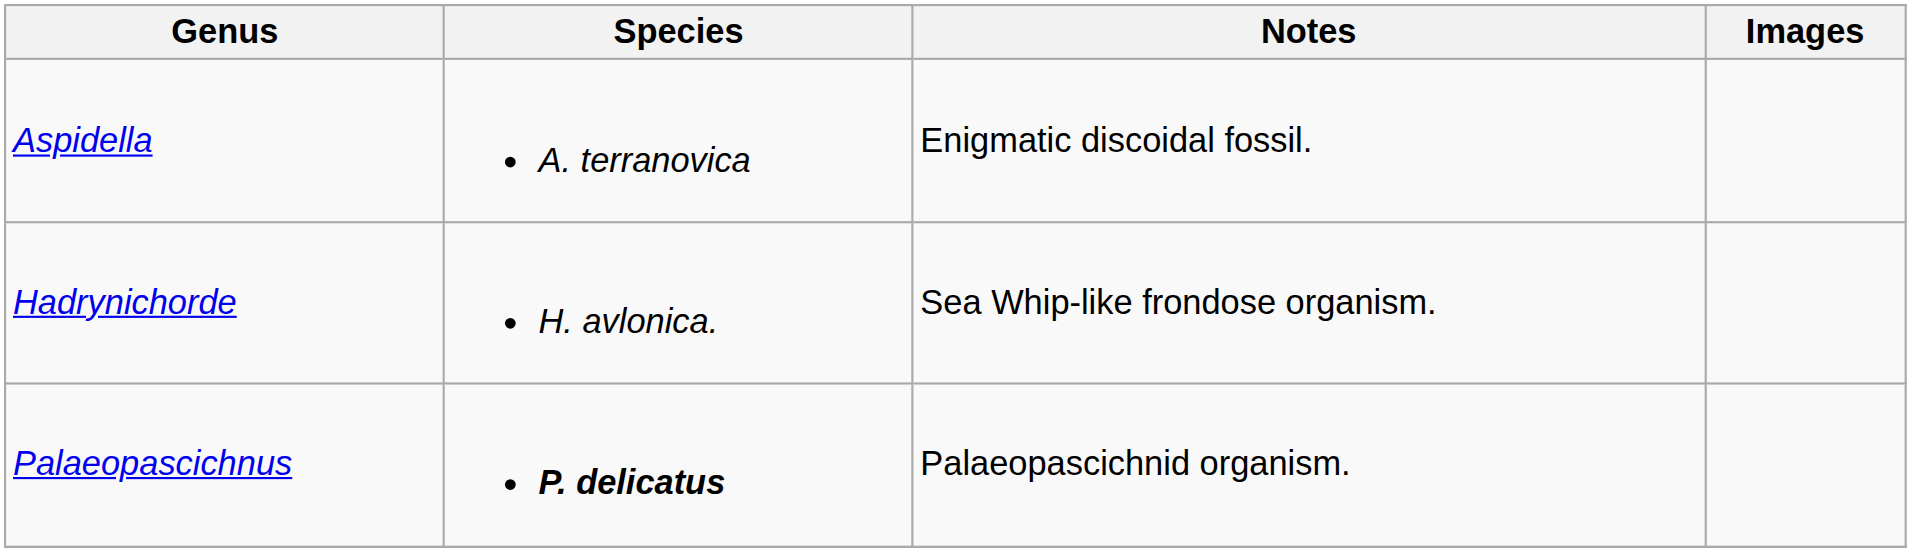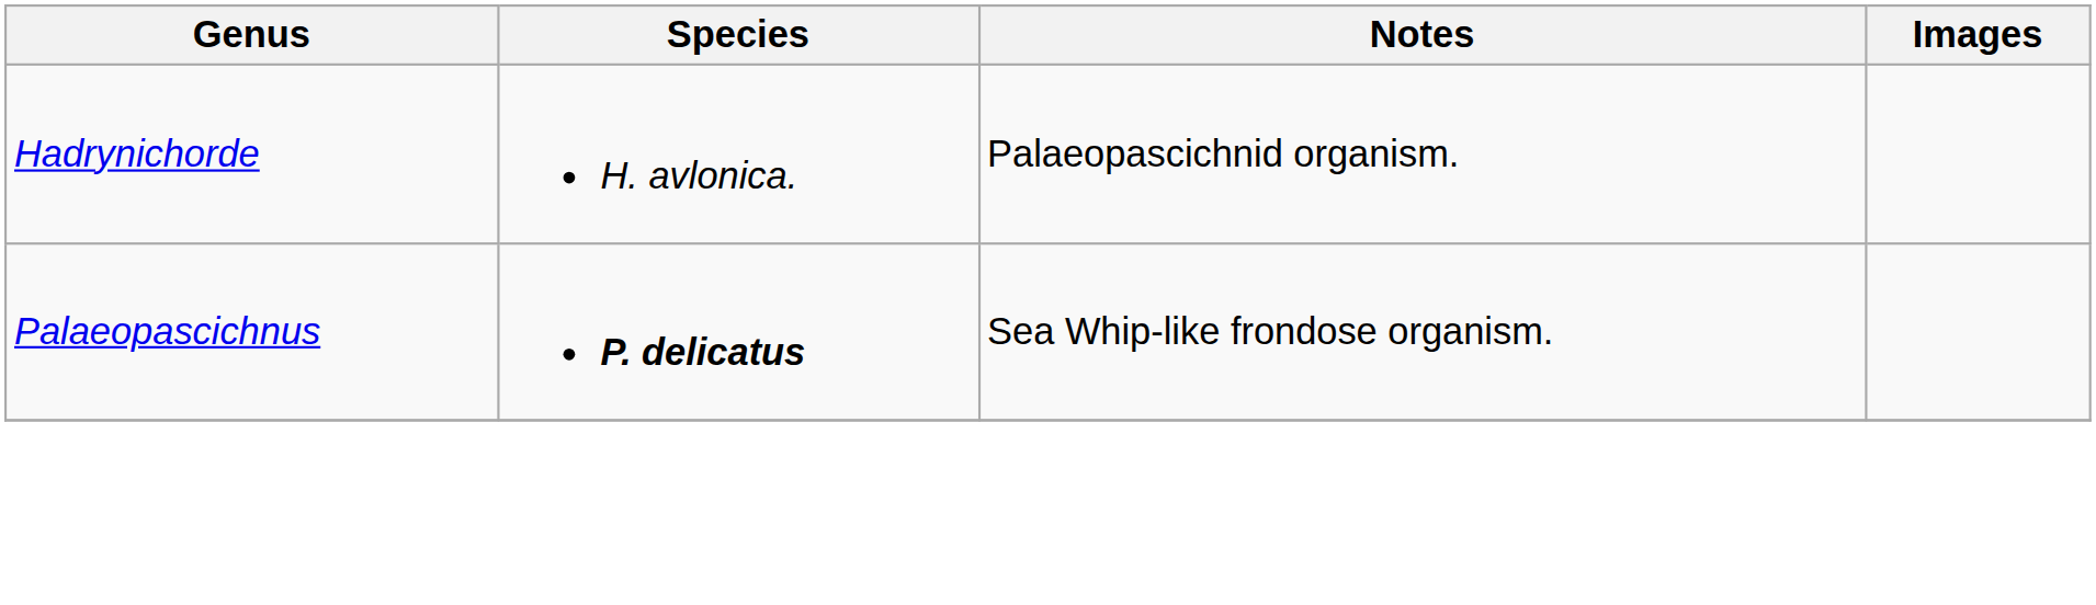 <table class="wikitable" style="width:70%;">
 <tr>
 <th>Genus</th>
 <th>Species</th>
 <th>Notes</th>
 <th>Images</th>
 </tr>
 <tr>
-<td><em><a href='#'>Aspidella</a></em></td>
-<td><br><ul><li><em>A. terranovica</em></li></ul></td>
-<td>Enigmatic discoidal fossil.</td>
-<td></td>
-</tr>
-<tr>
 <td><em><a href='#'>Hadrynichorde</a></em></td>
 <td><br><ul><li><em>H. avlonica.</em></li></ul></td>
-<td>Sea Whip-like frondose organism.</td>
+<td>Palaeopascichnid organism.</td>
 <td></td>
 </tr>
 <tr>
 <td><em><a href='#'>Palaeopascichnus</a></em></td>
 <td><strong><br><ul><li><em>P. delicatus</em></li></ul></strong></td>
-<td>Palaeopascichnid organism.</td>
+<td>Sea Whip-like frondose organism.</td>
 <td></td>
 </tr>
 <tr>
 </tr>
 </table>
